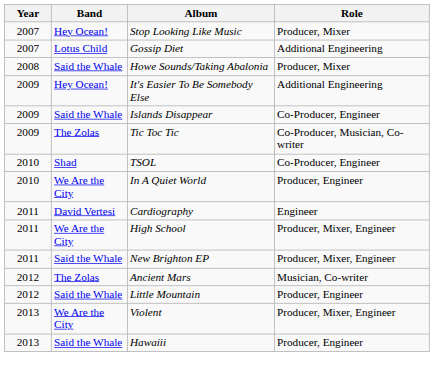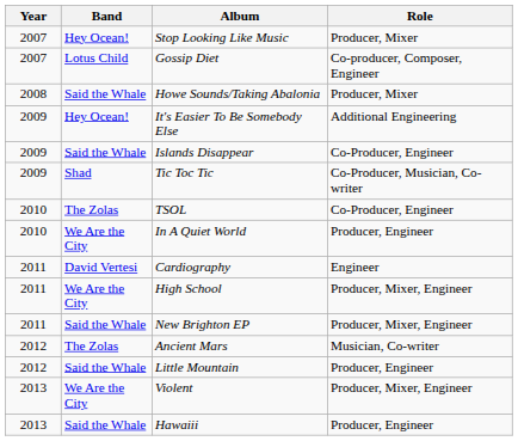 <table class="wikitable">
 <tr>
 <th align="center" valign="top" width="60">Year</th>
 <th align="left" valign="top">Band</th>
 <th align="left" valign="top">Album</th>
 <th align="left" valign="top">Role</th>
 </tr>
 <tr>
 <td align="center" valign="top" width="40">2007</td>
 <td align="left" valign="top"><a href='#'>Hey Ocean!</a></td>
 <td align="left" valign="top"><em>Stop Looking Like Music</em></td>
 <td align="left" valign="top">Producer, Mixer</td>
 </tr>
 <tr>
 <td align="center" valign="top" width="40">2007</td>
 <td align="left" valign="top"><a href='#'>Lotus Child</a></td>
 <td align="left" valign="top"><em>Gossip Diet</em></td>
-<td align="left" valign="top">Additional Engineering</td>
+<td align="left" valign="top">Co-producer, Composer, Engineer</td>
 </tr>
 <tr>
 <td align="center" valign="top" width="40">2008</td>
 <td align="left" valign="top"><a href='#'>Said the Whale</a></td>
 <td align="left" valign="top"><em>Howe Sounds/Taking Abalonia</em></td>
 <td align="left" valign="top">Producer, Mixer</td>
 </tr>
 <tr>
 <td align="center" valign="top" width="40">2009</td>
 <td align="left" valign="top"><a href='#'>Hey Ocean!</a></td>
 <td align="left" valign="top"><em>It's Easier To Be Somebody Else</em></td>
 <td align="left" valign="top">Additional Engineering</td>
 </tr>
 <tr>
 <td align="center" valign="top" width="40">2009</td>
 <td align="left" valign="top"><a href='#'>Said the Whale</a></td>
 <td align="left" valign="top"><em>Islands Disappear</em></td>
 <td align="left" valign="top">Co-Producer, Engineer</td>
 </tr>
 <tr>
 <td align="center" valign="top" width="40">2009</td>
-<td align="left" valign="top"><a href='#'>The Zolas</a></td>
+<td align="left" valign="top"><a href='#'>Shad</a></td>
 <td align="left" valign="top"><em>Tic Toc Tic</em></td>
 <td align="left" valign="top">Co-Producer, Musician, Co-writer</td>
 </tr>
 <tr>
 <td align="center" valign="top" width="40">2010</td>
-<td align="left" valign="top"><a href='#'>Shad</a></td>
+<td align="left" valign="top"><a href='#'>The Zolas</a></td>
 <td align="left" valign="top"><em>TSOL</em></td>
 <td align="left" valign="top">Co-Producer, Engineer</td>
 </tr>
 <tr>
 <td align="center" valign="top" width="40">2010</td>
 <td align="left" valign="top"><a href='#'>We Are the City</a></td>
 <td align="left" valign="top"><em>In A Quiet World</em></td>
 <td align="left" valign="top">Producer, Engineer</td>
 </tr>
 <tr>
 <td align="center" valign="top" width="40">2011</td>
 <td align="left" valign="top"><a href='#'>David Vertesi</a></td>
 <td align="left" valign="top"><em>Cardiography</em></td>
 <td align="left" valign="top">Engineer</td>
 </tr>
 <tr>
 <td align="center" valign="top" width="40">2011</td>
 <td align="left" valign="top"><a href='#'>We Are the City</a></td>
 <td align="left" valign="top"><em>High School</em></td>
 <td align="left" valign="top">Producer, Mixer, Engineer</td>
 </tr>
 <tr>
 <td align="center" valign="top" width="40">2011</td>
 <td align="left" valign="top"><a href='#'>Said the Whale</a></td>
 <td align="left" valign="top"><em>New Brighton EP</em></td>
 <td align="left" valign="top">Producer, Mixer, Engineer</td>
 </tr>
 <tr>
 <td align="center" valign="top" width="40">2012</td>
 <td align="left" valign="top"><a href='#'>The Zolas</a></td>
 <td align="left" valign="top"><em>Ancient Mars</em></td>
 <td align="left" valign="top">Musician, Co-writer</td>
 </tr>
 <tr>
 <td align="center" valign="top" width="40">2012</td>
 <td align="left" valign="top"><a href='#'>Said the Whale</a></td>
 <td align="left" valign="top"><em>Little Mountain</em></td>
 <td align="left" valign="top">Producer, Engineer</td>
 </tr>
 <tr>
 <td align="center" valign="top" width="40">2013</td>
 <td align="left" valign="top"><a href='#'>We Are the City</a></td>
 <td align="left" valign="top"><em>Violent</em></td>
 <td align="left" valign="top">Producer, Mixer, Engineer</td>
 </tr>
 <tr>
 <td align="center" valign="top" width="40">2013</td>
 <td align="left" valign="top"><a href='#'>Said the Whale</a></td>
 <td align="left" valign="top"><em>Hawaiii</em></td>
 <td align="left" valign="top">Producer, Engineer</td>
 </tr>
 </table>
